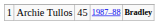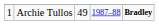 <table class="wikitable">
 <tr>
 </tr>
 <tr>
 <td>1</td>
 <td>Archie Tullos</td>
-<td>45</td>
+<td>49</td>
 <td style="font-size:80%;"><a href='#'>1987–88</a></td>
 <td style="font-size:80%;"><strong>Bradley</strong></td>
 </tr>
 </table>
